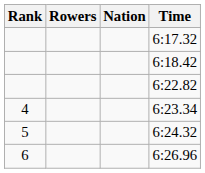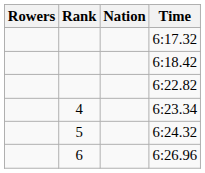 <table class="wikitable sortable" style="text-align:center">
 <tr>
+<th>Rowers</th>
 <th>Rank</th>
-<th>Rowers</th>
 <th>Nation</th>
 <th>Time</th>
 </tr>
 <tr>
+<td align=left data-sort-value="Antonie, Peter"></td>
 <td></td>
-<td align=left data-sort-value="Antonie, Peter"></td>
 <td align=left></td>
 <td>6:17.32</td>
 </tr>
 <tr>
+<td align=left data-sort-value="Jonke, Arnold"></td>
 <td></td>
-<td align=left data-sort-value="Jonke, Arnold"></td>
 <td align=left></td>
 <td>6:18.42</td>
 </tr>
 <tr>
+<td align=left data-sort-value="Rienks, Nico"></td>
 <td></td>
-<td align=left data-sort-value="Rienks, Nico"></td>
 <td align=left></td>
 <td>6:22.82</td>
 </tr>
 <tr>
+<td align=left data-sort-value="Lutoškin, Roman"></td>
 <td>4</td>
-<td align=left data-sort-value="Lutoškin, Roman"></td>
 <td align=left></td>
 <td>6:23.34</td>
 </tr>
 <tr>
+<td align=left data-sort-value="Krzepiński, Andrzej"></td>
 <td>5</td>
-<td align=left data-sort-value="Krzepiński, Andrzej"></td>
 <td align=left></td>
 <td>6:24.32</td>
 </tr>
 <tr>
+<td align=left data-sort-value="Álvarez, Miguel"></td>
 <td>6</td>
-<td align=left data-sort-value="Álvarez, Miguel"></td>
 <td align=left></td>
 <td>6:26.96</td>
 </tr>
 </table>
